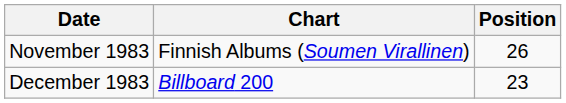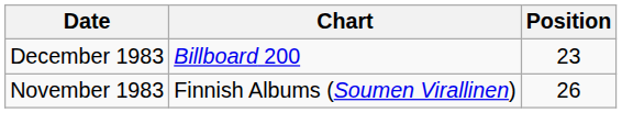 <table class="wikitable">
 <tr>
 <th align="left">Date</th>
 <th align="left">Chart</th>
 <th align="left">Position</th>
 </tr>
 <tr>
+<td align="left">December 1983</td>
+<td align="left"><a href='#'><em>Billboard</em> 200</a></td>
+<td align="center">23</td>
+</tr>
+<tr>
 <td align="left">November 1983</td>
 <td align="left">Finnish Albums (<a href='#'><em>Soumen Virallinen</em></a>)</td>
 <td align="center">26</td>
 </tr>
-<tr>
-<td align="left">December 1983</td>
-<td align="left"><a href='#'><em>Billboard</em> 200</a></td>
-<td align="center">23</td>
-</tr>
 </table>
